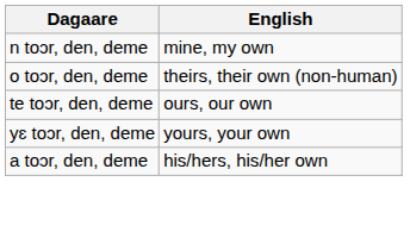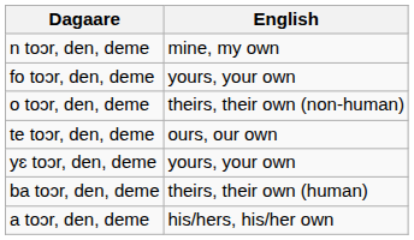 <table class="wikitable">
 <tr>
 <th>Dagaare</th>
 <th>English</th>
 </tr>
 <tr>
 <td>n toɔr, den, deme</td>
 <td>mine, my own</td>
+</tr>
+<tr>
+<td>fo toɔr, den, deme</td>
+<td>yours, your own</td>
 </tr>
 <tr>
 <td>o toɔr, den, deme</td>
 <td>theirs, their own (non-human)</td>
 </tr>
 <tr>
 <td>te toɔr, den, deme</td>
 <td>ours, our own</td>
 </tr>
 <tr>
 <td>yɛ toɔr, den, deme</td>
 <td>yours, your own</td>
 </tr>
 <tr>
+<td>ba toɔr, den, deme</td>
+<td>theirs, their own (human)</td>
+</tr>
+<tr>
 <td>a toɔr, den, deme</td>
 <td>his/hers, his/her own</td>
 </tr>
 </table>
